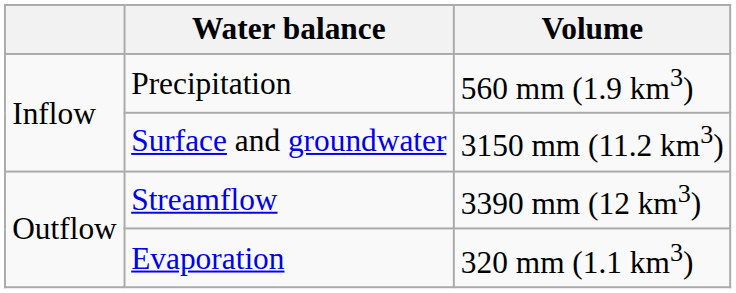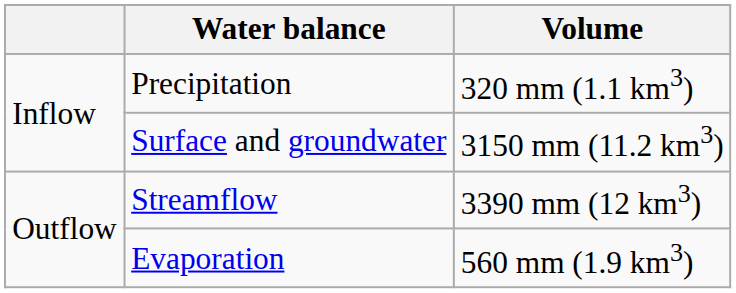 <table Class = "wikitable">
 <tr>
 <th></th>
 <th>Water balance</th>
 <th>Volume</th>
 </tr>
 <tr>
 <td Rowspan = "2">Inflow</td>
 <td>Precipitation</td>
-<td>560 mm (1.9 km<sup>3</sup>)</td>
+<td>320 mm (1.1 km<sup>3</sup>)</td>
 </tr>
 <tr>
 <td><a href='#'>Surface</a> and <a href='#'>groundwater</a></td>
 <td>3150 mm (11.2 km<sup>3</sup>)</td>
 </tr>
 <tr>
 <td Rowspan = "2">Outflow</td>
 <td><a href='#'>Streamflow</a></td>
 <td>3390 mm (12 km<sup>3</sup>)</td>
 </tr>
 <tr>
 <td><a href='#'>Evaporation</a></td>
-<td>320 mm (1.1 km<sup>3</sup>)</td>
+<td>560 mm (1.9 km<sup>3</sup>)</td>
 </tr>
 </table>
